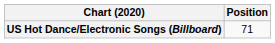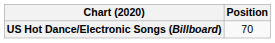 <table class="wikitable plainrowheaders" style="text-align:center">
 <tr>
 <th scope="col">Chart (2020)</th>
 <th scope="col">Position</th>
 </tr>
 <tr>
 <th scope="row">US Hot Dance/Electronic Songs (<em>Billboard</em>)</th>
-<td>71</td>
+<td>70</td>
 </tr>
 </table>
